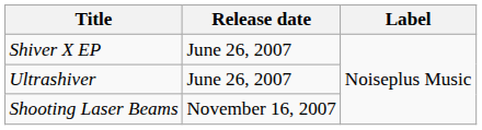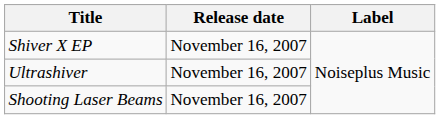 <table class="wikitable">
 <tr>
 <th>Title</th>
 <th>Release date</th>
 <th>Label</th>
 </tr>
 <tr>
 <td><em>Shiver X EP</em></td>
-<td>June 26, 2007</td>
+<td>November 16, 2007</td>
 <td rowspan="3">Noiseplus Music</td>
 </tr>
 <tr>
 <td><em>Ultrashiver</em></td>
-<td>June 26, 2007</td>
+<td>November 16, 2007</td>
 </tr>
 <tr>
 <td><em>Shooting Laser Beams</em></td>
 <td>November 16, 2007</td>
 </tr>
 </table>
